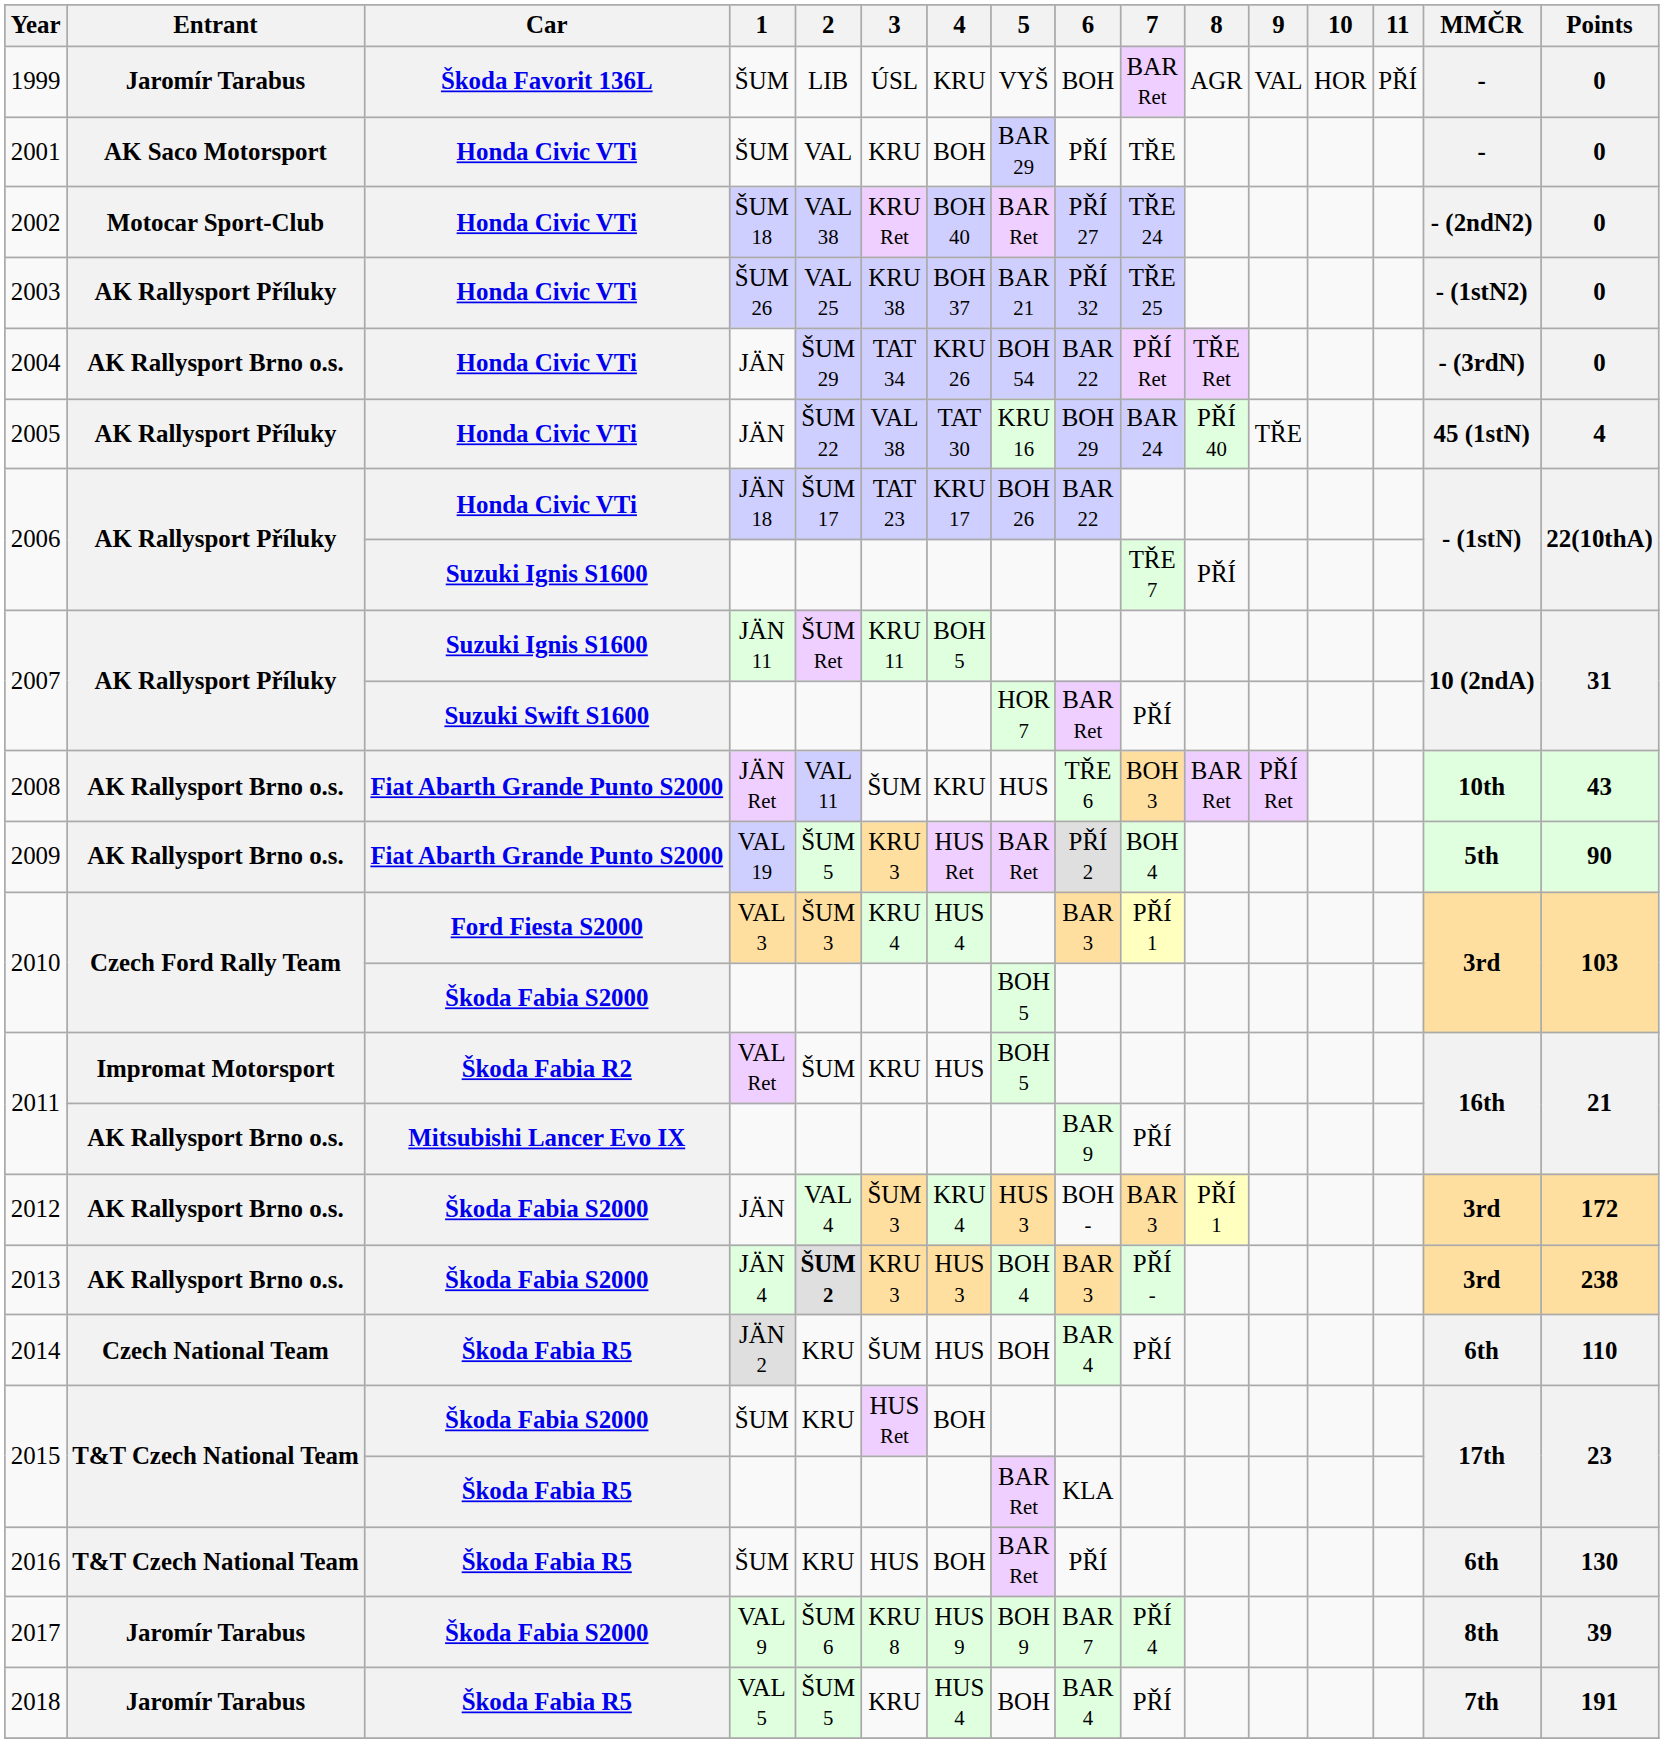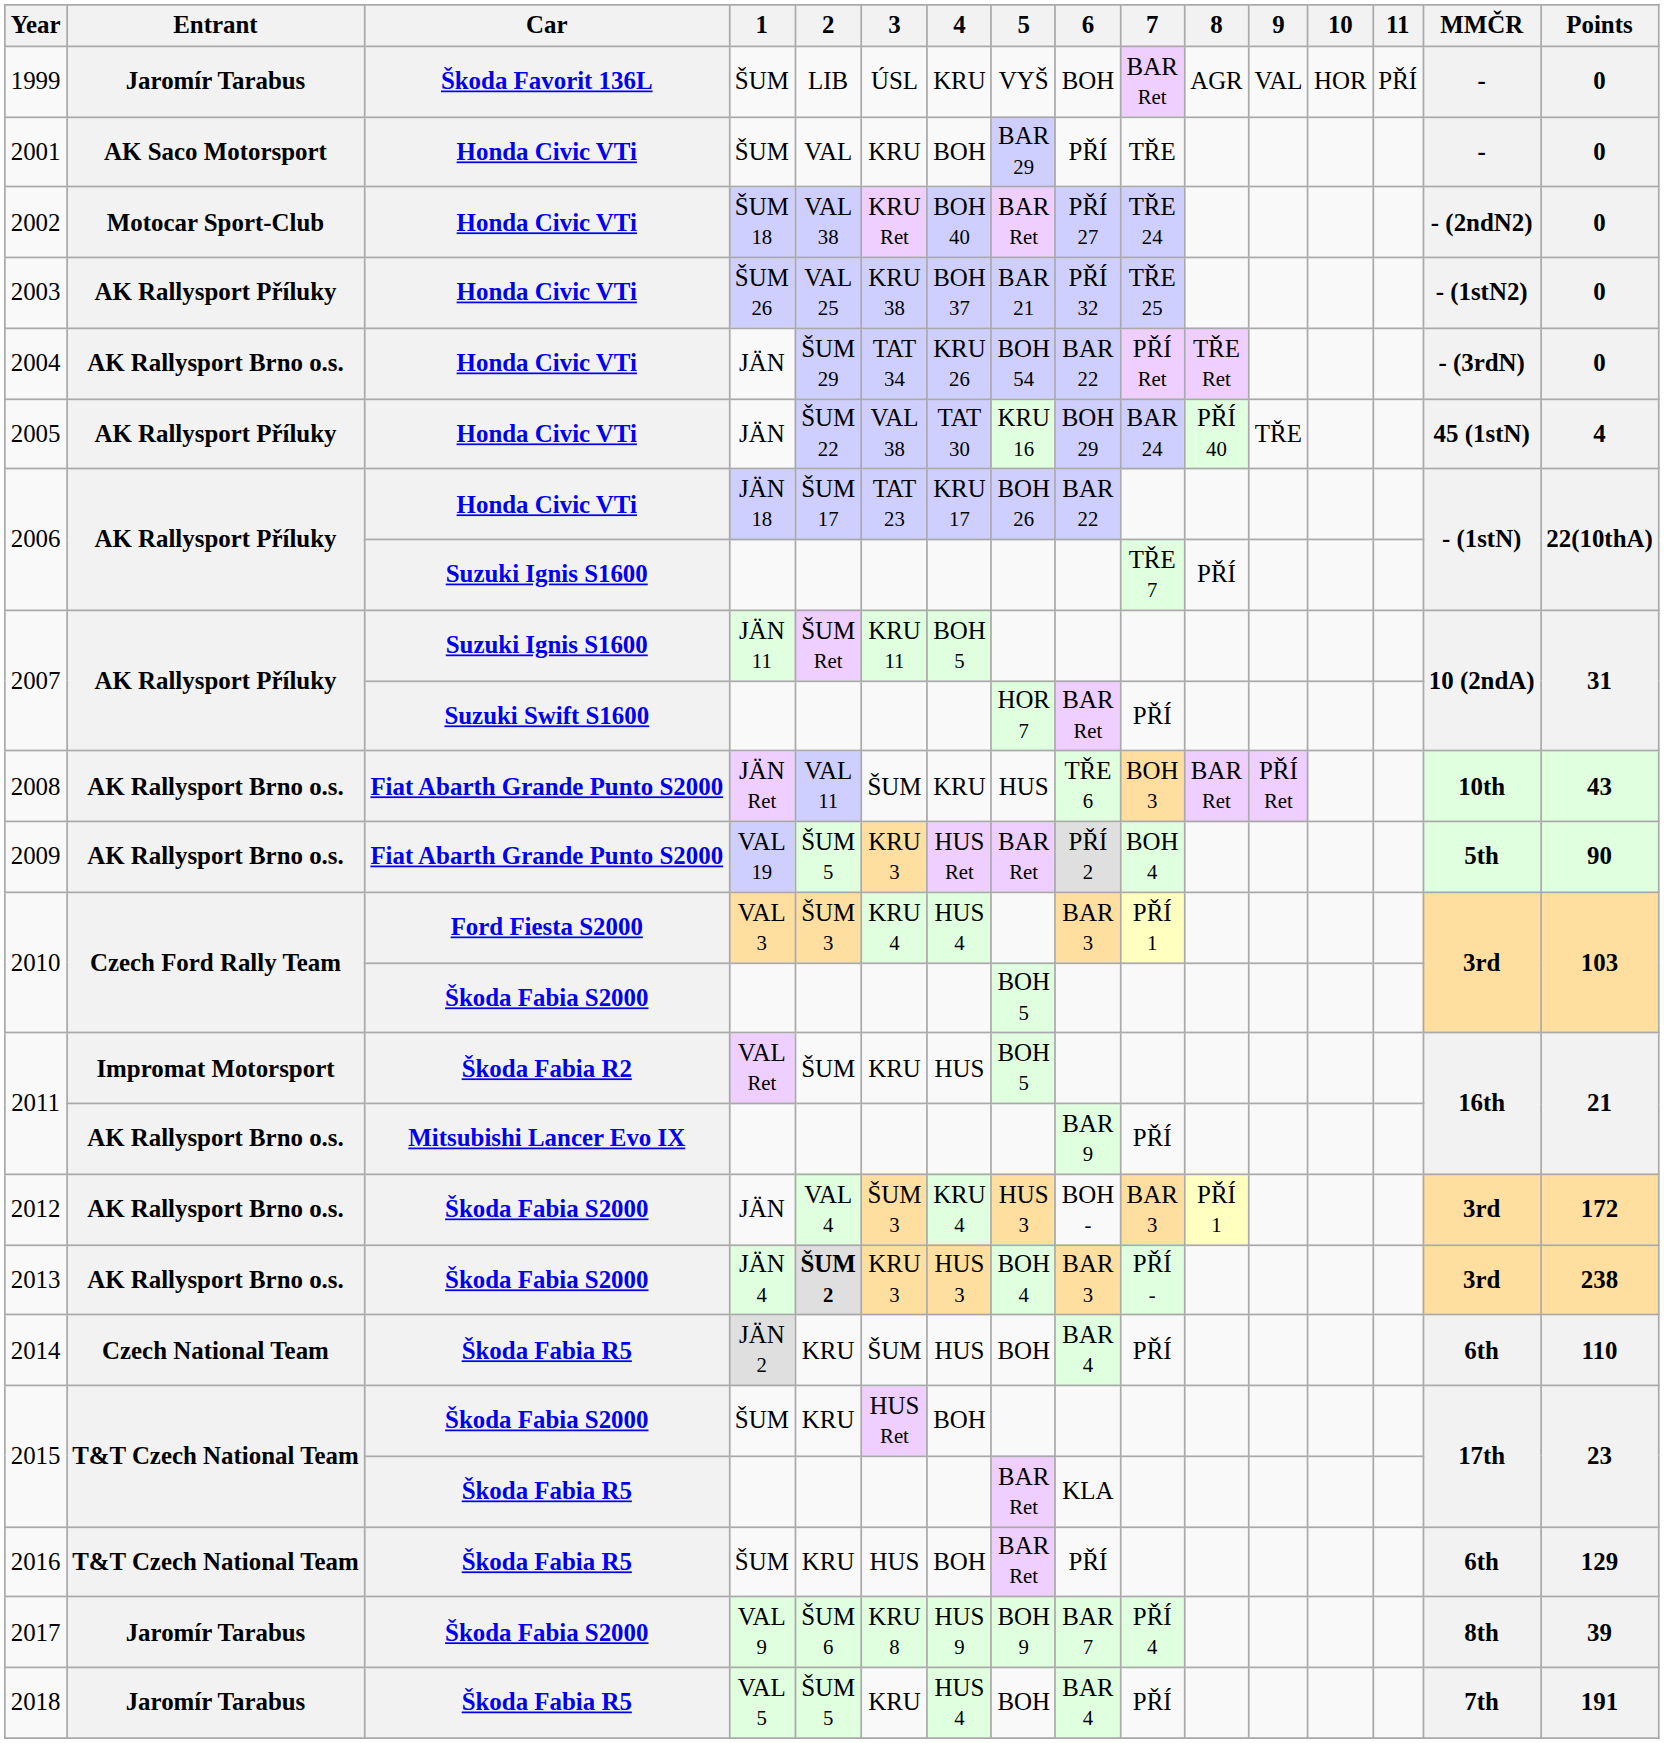 <table class="wikitable" style="text-align:center; font-size:90%">
 <tr>
 <th>Year</th>
 <th>Entrant</th>
 <th>Car</th>
 <th>1</th>
 <th>2</th>
 <th>3</th>
 <th>4</th>
 <th>5</th>
 <th>6</th>
 <th>7</th>
 <th>8</th>
 <th>9</th>
 <th>10</th>
 <th>11</th>
 <th>MMČR</th>
 <th>Points</th>
 </tr>
 <tr>
 <td>1999</td>
 <th>Jaromír Tarabus</th>
 <th><a href='#'>Škoda Favorit 136L</a></th>
 <td>ŠUM</td>
 <td>LIB</td>
 <td>ÚSL</td>
 <td>KRU</td>
 <td>VYŠ</td>
 <td>BOH</td>
 <td style="background:#EFCFFF;">BAR<br><small>Ret</small></td>
 <td>AGR</td>
 <td>VAL</td>
 <td>HOR</td>
 <td>PŘÍ</td>
 <th>-</th>
 <th>0</th>
 </tr>
 <tr>
 <td>2001</td>
 <th>AK Saco Motorsport</th>
 <th><a href='#'>Honda Civic VTi</a></th>
 <td>ŠUM</td>
 <td>VAL</td>
 <td>KRU</td>
 <td>BOH</td>
 <td style="background:#CFCFFF;">BAR<br><small>29</small></td>
 <td>PŘÍ</td>
 <td>TŘE</td>
 <td></td>
 <td></td>
 <td></td>
 <td></td>
 <th>-</th>
 <th>0</th>
 </tr>
 <tr>
 <td>2002</td>
 <th>Motocar Sport-Club</th>
 <th><a href='#'>Honda Civic VTi</a></th>
 <td style="background:#CFCFFF;">ŠUM<br><small>18</small></td>
 <td style="background:#CFCFFF;">VAL<br><small>38</small></td>
 <td style="background:#EFCFFF;">KRU<br><small>Ret</small></td>
 <td style="background:#CFCFFF;">BOH<br><small>40</small></td>
 <td style="background:#EFCFFF;">BAR<br><small>Ret</small></td>
 <td style="background:#CFCFFF;">PŘÍ<br><small>27</small></td>
 <td style="background:#CFCFFF;">TŘE<br><small>24</small></td>
 <td></td>
 <td></td>
 <td></td>
 <td></td>
 <th>- (2ndN2)</th>
 <th>0</th>
 </tr>
 <tr>
 <td>2003</td>
 <th>AK Rallysport Příluky</th>
 <th><a href='#'>Honda Civic VTi</a></th>
 <td style="background:#CFCFFF;">ŠUM<br><small>26</small></td>
 <td style="background:#CFCFFF;">VAL<br><small>25</small></td>
 <td style="background:#CFCFFF;">KRU<br><small>38</small></td>
 <td style="background:#CFCFFF;">BOH<br><small>37</small></td>
 <td style="background:#CFCFFF;">BAR<br><small>21</small></td>
 <td style="background:#CFCFFF;">PŘÍ<br><small>32</small></td>
 <td style="background:#CFCFFF;">TŘE<br><small>25</small></td>
 <td></td>
 <td></td>
 <td></td>
 <td></td>
 <th>- (1stN2)</th>
 <th>0</th>
 </tr>
 <tr>
 <td>2004</td>
 <th>AK Rallysport Brno o.s.</th>
 <th><a href='#'>Honda Civic VTi</a></th>
 <td>JÄN</td>
 <td style="background:#CFCFFF;">ŠUM<br><small>29</small></td>
 <td style="background:#CFCFFF;">TAT<br><small>34</small></td>
 <td style="background:#CFCFFF;">KRU<br><small>26</small></td>
 <td style="background:#CFCFFF;">BOH<br><small>54</small></td>
 <td style="background:#CFCFFF;">BAR<br><small>22</small></td>
 <td style="background:#EFCFFF;">PŘÍ<br><small>Ret</small></td>
 <td style="background:#EFCFFF;">TŘE<br><small>Ret</small></td>
 <td></td>
 <td></td>
 <td></td>
 <th>- (3rdN)</th>
 <th>0</th>
 </tr>
 <tr>
 <td>2005</td>
 <th>AK Rallysport Příluky</th>
 <th><a href='#'>Honda Civic VTi</a></th>
 <td>JÄN</td>
 <td style="background:#CFCFFF;">ŠUM<br><small>22</small></td>
 <td style="background:#CFCFFF;">VAL<br><small>38</small></td>
 <td style="background:#CFCFFF;">TAT<br><small>30</small></td>
 <td style="background:#DFFFDF;">KRU<br><small>16</small></td>
 <td style="background:#CFCFFF;">BOH<br><small>29</small></td>
 <td style="background:#CFCFFF;">BAR<br><small>24</small></td>
 <td style="background:#DFFFDF;">PŘÍ<br><small>40</small></td>
 <td>TŘE</td>
 <td></td>
 <td></td>
 <th>45 (1stN)</th>
 <th>4</th>
 </tr>
 <tr>
 <td rowspan="2">2006</td>
 <th rowspan="2">AK Rallysport Příluky</th>
 <th><a href='#'>Honda Civic VTi</a></th>
 <td style="background:#CFCFFF;">JÄN<br><small>18</small></td>
 <td style="background:#CFCFFF;">ŠUM<br><small>17</small></td>
 <td style="background:#CFCFFF;">TAT<br><small>23</small></td>
 <td style="background:#CFCFFF;">KRU<br><small>17</small></td>
 <td style="background:#CFCFFF;">BOH<br><small>26</small></td>
 <td style="background:#CFCFFF;">BAR<br><small>22</small></td>
 <td></td>
 <td></td>
 <td></td>
 <td></td>
 <td></td>
 <th rowspan="2">- (1stN)</th>
 <th rowspan="2">22(10thA)</th>
 </tr>
 <tr>
 <th><a href='#'>Suzuki Ignis S1600</a></th>
 <td></td>
 <td></td>
 <td></td>
 <td></td>
 <td></td>
 <td></td>
 <td style="background:#DFFFDF;">TŘE<br><small>7</small></td>
 <td>PŘÍ</td>
 <td></td>
 <td></td>
 <td></td>
 </tr>
 <tr>
 <td rowspan="2">2007</td>
 <th rowspan="2">AK Rallysport Příluky</th>
 <th><a href='#'>Suzuki Ignis S1600</a></th>
 <td style="background:#DFFFDF;">JÄN<br><small>11</small></td>
 <td style="background:#EFCFFF;">ŠUM<br><small>Ret</small></td>
 <td style="background:#DFFFDF;">KRU<br><small>11</small></td>
 <td style="background:#DFFFDF;">BOH<br><small>5</small></td>
 <td></td>
 <td></td>
 <td></td>
 <td></td>
 <td></td>
 <td></td>
 <td></td>
 <th rowspan="2">10 (2ndA)</th>
 <th rowspan="2">31</th>
 </tr>
 <tr>
 <th><a href='#'>Suzuki Swift S1600</a></th>
 <td></td>
 <td></td>
 <td></td>
 <td></td>
 <td style="background:#DFFFDF;">HOR<br><small>7</small></td>
 <td style="background:#EFCFFF;">BAR<br><small>Ret</small></td>
 <td>PŘÍ</td>
 <td></td>
 <td></td>
 <td></td>
 <td></td>
 </tr>
 <tr>
 <td>2008</td>
 <th>AK Rallysport Brno o.s.</th>
 <th><a href='#'>Fiat Abarth Grande Punto S2000</a></th>
 <td style="background:#EFCFFF;">JÄN<br><small>Ret</small></td>
 <td style="background:#CFCFFF;">VAL<br><small>11</small></td>
 <td>ŠUM</td>
 <td>KRU</td>
 <td>HUS</td>
 <td style="background:#DFFFDF;">TŘE<br><small>6</small></td>
 <td style="background:#FFDF9F;">BOH<br><small>3</small></td>
 <td style="background:#EFCFFF;">BAR<br><small>Ret</small></td>
 <td style="background:#EFCFFF;">PŘÍ<br><small>Ret</small></td>
 <td></td>
 <td></td>
 <th style="background:#DFFFDF;">10th</th>
 <th style="background:#DFFFDF;">43</th>
 </tr>
 <tr>
 <td>2009</td>
 <th>AK Rallysport Brno o.s.</th>
 <th><a href='#'>Fiat Abarth Grande Punto S2000</a></th>
 <td style="background:#CFCFFF;">VAL<br><small>19</small></td>
 <td style="background:#DFFFDF;">ŠUM<br><small>5</small></td>
 <td style="background:#FFDF9F;">KRU<br><small>3</small></td>
 <td style="background:#EFCFFF;">HUS<br><small>Ret</small></td>
 <td style="background:#EFCFFF;">BAR<br><small>Ret</small></td>
 <td style="background:#DFDFDF;">PŘÍ<br><small>2</small></td>
 <td style="background:#DFFFDF;">BOH<br><small>4</small></td>
 <td></td>
 <td></td>
 <td></td>
 <td></td>
 <th style="background:#DFFFDF;">5th</th>
 <th style="background:#DFFFDF;">90</th>
 </tr>
 <tr>
 <td rowspan="2">2010</td>
 <th rowspan="2">Czech Ford Rally Team</th>
 <th><a href='#'>Ford Fiesta S2000</a></th>
 <td style="background:#FFDF9F;">VAL<br><small>3</small></td>
 <td style="background:#FFDF9F;">ŠUM<br><small>3</small></td>
 <td style="background:#DFFFDF;">KRU<br><small>4</small></td>
 <td style="background:#DFFFDF;">HUS<br><small>4</small></td>
 <td></td>
 <td style="background:#FFDF9F;">BAR<br><small>3</small></td>
 <td style="background:#FFFFBF;">PŘÍ<br><small>1</small></td>
 <td></td>
 <td></td>
 <td></td>
 <td></td>
 <td style="background:#FFDF9F;" rowspan="2"><strong>3rd</strong></td>
 <td style="background:#FFDF9F;" rowspan="2"><strong>103</strong></td>
 </tr>
 <tr>
 <th><a href='#'>Škoda Fabia S2000</a></th>
 <td></td>
 <td></td>
 <td></td>
 <td></td>
 <td style="background:#DFFFDF;">BOH<br><small>5</small></td>
 <td></td>
 <td></td>
 <td></td>
 <td></td>
 <td></td>
 <td></td>
 </tr>
 <tr>
 <td rowspan="2">2011</td>
 <th>Impromat Motorsport</th>
 <th><a href='#'>Škoda Fabia R2</a></th>
 <td style="background:#EFCFFF;">VAL<br><small>Ret</small></td>
 <td>ŠUM</td>
 <td>KRU</td>
 <td>HUS</td>
 <td style="background:#DFFFDF;">BOH<br><small>5</small></td>
 <td></td>
 <td></td>
 <td></td>
 <td></td>
 <td></td>
 <td></td>
 <th rowspan="2">16th</th>
 <th rowspan="2">21</th>
 </tr>
 <tr>
 <th>AK Rallysport Brno o.s.</th>
 <th><a href='#'>Mitsubishi Lancer Evo IX</a></th>
 <td></td>
 <td></td>
 <td></td>
 <td></td>
 <td></td>
 <td style="background:#DFFFDF;">BAR<br><small>9</small></td>
 <td>PŘÍ</td>
 <td></td>
 <td></td>
 <td></td>
 <td></td>
 </tr>
 <tr>
 <td>2012</td>
 <th>AK Rallysport Brno o.s.</th>
 <th><a href='#'>Škoda Fabia S2000</a></th>
 <td>JÄN</td>
 <td style="background:#DFFFDF;">VAL<br><small>4</small></td>
 <td style="background:#FFDF9F;">ŠUM<br><small>3</small></td>
 <td style="background:#DFFFDF;">KRU<br><small>4</small></td>
 <td style="background:#FFDF9F;">HUS<br><small>3</small></td>
 <td>BOH<br><small>-</small></td>
 <td style="background:#FFDF9F;">BAR<br><small>3</small></td>
 <td style="background:#FFFFBF;">PŘÍ<br><small>1</small></td>
 <td></td>
 <td></td>
 <td></td>
 <td style="background:#FFDF9F;"><strong>3rd</strong></td>
 <td style="background:#FFDF9F;"><strong>172</strong></td>
 </tr>
 <tr>
 <td>2013</td>
 <th>AK Rallysport Brno o.s.</th>
 <th><a href='#'>Škoda Fabia S2000</a></th>
 <td style="background:#DFFFDF;">JÄN<br><small>4</small></td>
 <td style="background:#DFDFDF;"><strong>ŠUM<br><small>2</small></strong></td>
 <td style="background:#FFDF9F;">KRU<br><small>3</small></td>
 <td style="background:#FFDF9F;">HUS<br><small>3</small></td>
 <td style="background:#DFFFDF;">BOH<br><small>4</small></td>
 <td style="background:#FFDF9F;">BAR<br><small>3</small></td>
 <td style="background:#DFFFDF;">PŘÍ<br><small>-</small></td>
 <td></td>
 <td></td>
 <td></td>
 <td></td>
 <td style="background:#FFDF9F;"><strong>3rd</strong></td>
 <td style="background:#FFDF9F;"><strong>238</strong></td>
 </tr>
 <tr>
 <td>2014</td>
 <th>Czech National Team</th>
 <th><a href='#'>Škoda Fabia R5</a></th>
 <td style="background:#DFDFDF;">JÄN<br><small>2</small></td>
 <td>KRU</td>
 <td>ŠUM</td>
 <td>HUS</td>
 <td>BOH</td>
 <td style="background:#DFFFDF;">BAR<br><small>4</small></td>
 <td>PŘÍ</td>
 <td></td>
 <td></td>
 <td></td>
 <td></td>
 <th>6th</th>
 <th>110</th>
 </tr>
 <tr>
 <td rowspan="2">2015</td>
 <th rowspan="2">T&T Czech National Team</th>
 <th><a href='#'>Škoda Fabia S2000</a></th>
 <td>ŠUM</td>
 <td>KRU</td>
 <td style="background:#EFCFFF;">HUS<br><small>Ret</small></td>
 <td>BOH</td>
 <td></td>
 <td></td>
 <td></td>
 <td></td>
 <td></td>
 <td></td>
 <td></td>
 <th rowspan="2">17th</th>
 <th rowspan="2">23</th>
 </tr>
 <tr>
 <th><a href='#'>Škoda Fabia R5</a></th>
 <td></td>
 <td></td>
 <td></td>
 <td></td>
 <td style="background:#EFCFFF;">BAR<br><small>Ret</small></td>
 <td>KLA</td>
 <td></td>
 <td></td>
 <td></td>
 <td></td>
 <td></td>
 </tr>
 <tr>
 <td>2016</td>
 <th>T&T Czech National Team</th>
 <th><a href='#'>Škoda Fabia R5</a></th>
 <td>ŠUM</td>
 <td>KRU</td>
 <td>HUS</td>
 <td>BOH</td>
 <td style="background:#EFCFFF;">BAR<br><small>Ret</small></td>
 <td>PŘÍ</td>
 <td></td>
 <td></td>
 <td></td>
 <td></td>
 <td></td>
 <th>6th</th>
-<th>130</th>
+<th>129</th>
 </tr>
 <tr>
 <td>2017</td>
 <th>Jaromír Tarabus</th>
 <th><a href='#'>Škoda Fabia S2000</a></th>
 <td style="background:#DFFFDF;">VAL<br><small>9</small></td>
 <td style="background:#DFFFDF;">ŠUM<br><small>6</small></td>
 <td style="background:#DFFFDF;">KRU<br><small>8</small></td>
 <td style="background:#DFFFDF;">HUS<br><small>9</small></td>
 <td style="background:#DFFFDF;">BOH<br><small>9</small></td>
 <td style="background:#DFFFDF;">BAR<br><small>7</small></td>
 <td style="background:#DFFFDF;">PŘÍ<br><small>4</small></td>
 <td></td>
 <td></td>
 <td></td>
 <td></td>
 <th>8th</th>
 <th>39</th>
 </tr>
 <tr>
 <td>2018</td>
 <th>Jaromír Tarabus</th>
 <th><a href='#'>Škoda Fabia R5</a></th>
 <td style="background:#DFFFDF;">VAL<br><small>5</small></td>
 <td style="background:#DFFFDF;">ŠUM<br><small>5</small></td>
 <td>KRU</td>
 <td style="background:#DFFFDF;">HUS<br><small>4</small></td>
 <td>BOH</td>
 <td style="background:#DFFFDF;">BAR<br><small>4</small></td>
 <td>PŘÍ</td>
 <td></td>
 <td></td>
 <td></td>
 <td></td>
 <th>7th</th>
 <th>191</th>
 </tr>
 <tr>
 </tr>
 </table>
